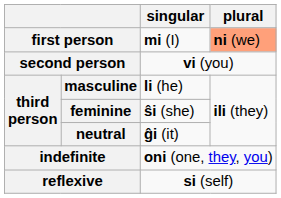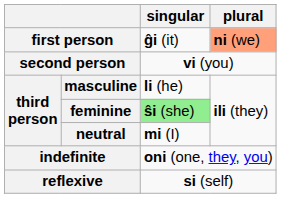 <table class=wikitable>
 <tr>
 <th colspan=2></th>
 <th>singular</th>
 <th>plural</th>
 </tr>
 <tr>
 <th colspan=2>first person</th>
-<td><strong>mi</strong> (I)</td>
+<td><strong>ĝi</strong> (it)</td>
 <td style="background: lightsalmon;"><strong>ni</strong> (we)</td>
 </tr>
 <tr>
 <th colspan=2>second person</th>
 <td colspan=2 align=center><strong>vi</strong> (you)</td>
 </tr>
 <tr>
 <th rowspan=3>third<br>person</th>
 <th>masculine</th>
 <td><strong>li</strong> (he)</td>
 <td rowspan=3><strong>ili</strong> (they)</td>
 </tr>
 <tr>
 <th>feminine</th>
-<td><strong>ŝi</strong> (she)</td>
+<td style="background: lightgreen;"><strong>ŝi</strong> (she)</td>
 </tr>
 <tr>
 <th>neutral</th>
-<td><strong>ĝi</strong> (it)</td>
+<td><strong>mi</strong> (I)</td>
 </tr>
 <tr>
 <th colspan=2>indefinite</th>
 <td colspan=2 align=center><strong>oni</strong> (one, <a href='#'>they</a>, <a href='#'>you</a>)</td>
 </tr>
 <tr>
 <th colspan=2>reflexive</th>
 <td colspan=2 align=center><strong>si</strong> (self)</td>
 </tr>
 </table>
